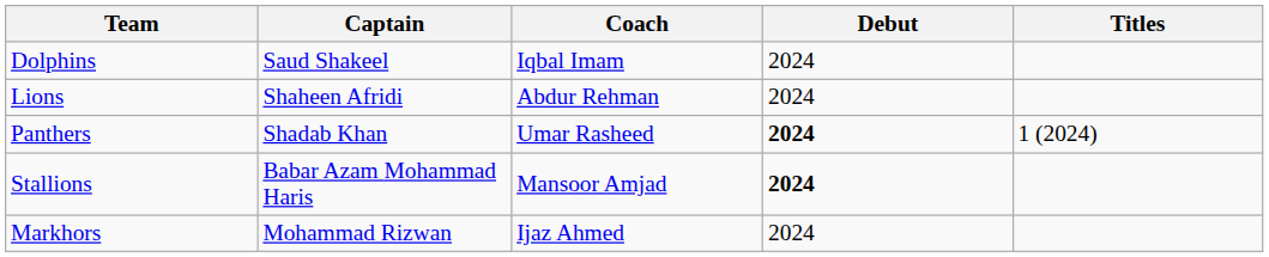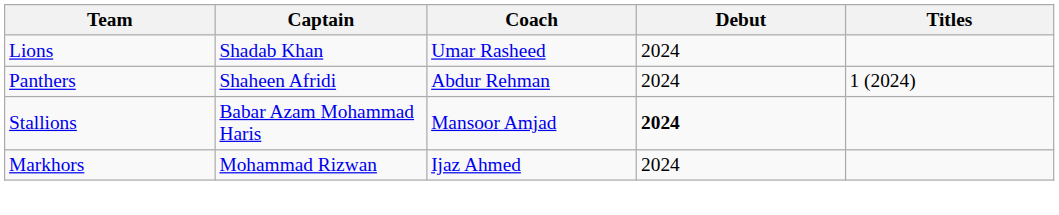 <table class="wikitable" style="text-align:left;">
 <tr>
 <th width=175>Team</th>
 <th width=175>Captain</th>
 <th width=175>Coach</th>
 <th width=175>Debut</th>
 <th width=175>Titles</th>
 </tr>
 <tr style="background:#f9f9f9;">
-<td style="text-align:left;"><a href='#'>Dolphins</a></td>
-<td><a href='#'>Saud Shakeel</a></td>
-<td><a href='#'>Iqbal Imam</a></td>
-<td>2024</td>
-<td></td>
-</tr>
-<tr style="background:#f9f9f9;">
 <td style="text-align:left;"><a href='#'>Lions</a></td>
-<td><a href='#'>Shaheen Afridi</a></td>
-<td><a href='#'>Abdur Rehman</a></td>
+<td><a href='#'>Shadab Khan</a></td>
+<td><a href='#'>Umar Rasheed</a></td>
 <td>2024</td>
 <td></td>
 </tr>
 <tr style="background:#f9f9f9;">
 <td style="text-align:left;"><a href='#'>Panthers</a></td>
-<td><a href='#'>Shadab Khan</a></td>
-<td><a href='#'>Umar Rasheed</a></td>
-<td><strong>2024</strong></td>
+<td><a href='#'>Shaheen Afridi</a></td>
+<td><a href='#'>Abdur Rehman</a></td>
+<td>2024</td>
 <td>1 (2024)</td>
 </tr>
 <tr style="background:#f9f9f9;">
 <td style="text-align:left;"><a href='#'>Stallions</a></td>
 <td><a href='#'>Babar Azam </a> <a href='#'>Mohammad Haris</a></td>
 <td><a href='#'>Mansoor Amjad</a></td>
 <td><strong>2024</strong></td>
 <td></td>
 </tr>
 <tr style="background:#f9f9f9;">
 <td style="text-align:left;"><a href='#'>Markhors</a></td>
 <td><a href='#'>Mohammad Rizwan</a></td>
 <td><a href='#'>Ijaz Ahmed</a></td>
 <td>2024</td>
 <td></td>
 </tr>
 </table>
